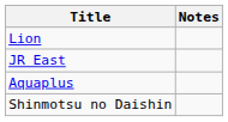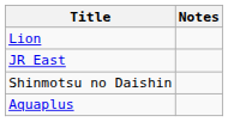 <table class="wikitable">
 <tr>
 <th>Title</th>
 <th>Notes</th>
 </tr>
 <tr>
 <td><a href='#'>Lion</a></td>
 <td></td>
 </tr>
 <tr>
 <td><a href='#'>JR East</a></td>
 <td></td>
 </tr>
 <tr>
+<td>Shinmotsu no Daishin</td>
+<td></td>
+</tr>
+<tr>
 <td><a href='#'>Aquaplus</a></td>
 <td></td>
 </tr>
-<tr>
-<td>Shinmotsu no Daishin</td>
-<td></td>
-</tr>
 </table>
